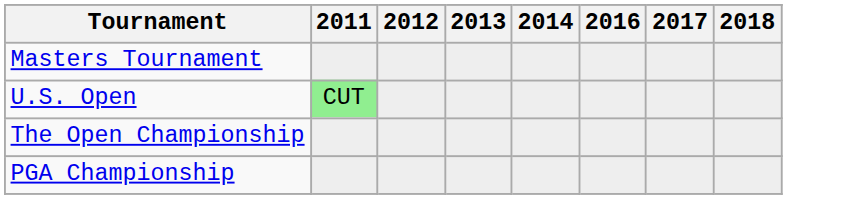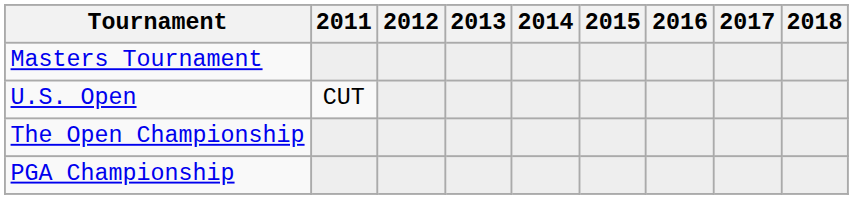 <table class="wikitable" style="font-size:95%;text-align:center;">
 <tr>
 <th>Tournament</th>
 <th>2011</th>
 <th>2012</th>
 <th>2013</th>
 <th>2014</th>
+<th>2015</th>
 <th>2016</th>
 <th>2017</th>
 <th>2018</th>
 </tr>
 <tr>
 <td align=left><a href='#'>Masters Tournament</a></td>
 <td style="background:#eeeeee;"></td>
 <td style="background:#eeeeee;"></td>
 <td style="background:#eeeeee;"></td>
 <td style="background:#eeeeee;"></td>
 <td style="background:#eeeeee;"></td>
 <td style="background:#eeeeee;"></td>
 <td style="background:#eeeeee;"></td>
+<td style="background:#eeeeee;"></td>
 </tr>
 <tr>
 <td align=left><a href='#'>U.S. Open</a></td>
-<td style="background: lightgreen;">CUT</td>
+<td>CUT</td>
+<td style="background:#eeeeee;"></td>
 <td style="background:#eeeeee;"></td>
 <td style="background:#eeeeee;"></td>
 <td style="background:#eeeeee;"></td>
 <td style="background:#eeeeee;"></td>
 <td style="background:#eeeeee;"></td>
 <td style="background:#eeeeee;"></td>
 </tr>
 <tr>
 <td align=left><a href='#'>The Open Championship</a></td>
+<td style="background:#eeeeee;"></td>
 <td style="background:#eeeeee;"></td>
 <td style="background:#eeeeee;"></td>
 <td style="background:#eeeeee;"></td>
 <td style="background:#eeeeee;"></td>
 <td style="background:#eeeeee;"></td>
 <td style="background:#eeeeee;"></td>
 <td style="background:#eeeeee;"></td>
 </tr>
 <tr>
 <td align=left><a href='#'>PGA Championship</a></td>
 <td style="background:#eeeeee;"></td>
 <td style="background:#eeeeee;"></td>
 <td style="background:#eeeeee;"></td>
 <td style="background:#eeeeee;"></td>
 <td style="background:#eeeeee;"></td>
 <td style="background:#eeeeee;"></td>
 <td style="background:#eeeeee;"></td>
+<td style="background:#eeeeee;"></td>
 </tr>
 </table>
